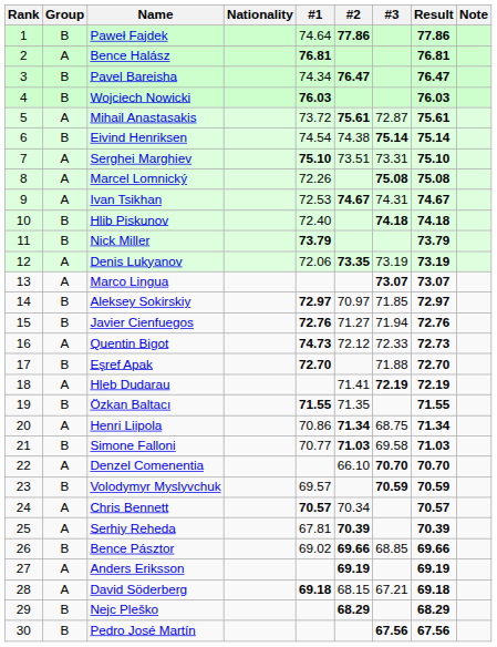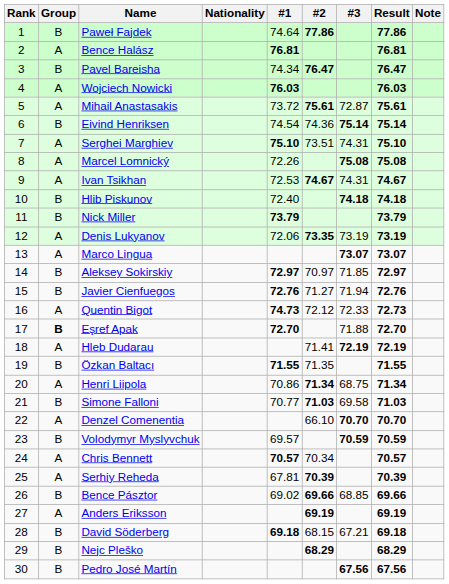 <table class="wikitable sortable" style="text-align:center">
 <tr>
 <th>Rank</th>
 <th>Group</th>
 <th>Name</th>
 <th>Nationality</th>
 <th>#1</th>
 <th>#2</th>
 <th>#3</th>
 <th>Result</th>
 <th>Note</th>
 </tr>
 <tr bgcolor=ccffcc>
 <td>1</td>
 <td>B</td>
 <td align=left><a href='#'>Paweł Fajdek</a></td>
 <td align=left></td>
 <td>74.64</td>
 <td><strong>77.86</strong></td>
 <td></td>
 <td><strong>77.86</strong></td>
 <td></td>
 </tr>
 <tr bgcolor=ccffcc>
 <td>2</td>
 <td>A</td>
 <td align=left><a href='#'>Bence Halász</a></td>
 <td align=left></td>
 <td><strong>76.81</strong></td>
 <td></td>
 <td></td>
 <td><strong>76.81</strong></td>
 <td></td>
 </tr>
 <tr bgcolor=ccffcc>
 <td>3</td>
 <td>B</td>
 <td align=left><a href='#'>Pavel Bareisha</a></td>
 <td align=left></td>
 <td>74.34</td>
 <td><strong>76.47</strong></td>
 <td></td>
 <td><strong>76.47</strong></td>
 <td></td>
 </tr>
 <tr bgcolor=ccffcc>
 <td>4</td>
-<td>B</td>
+<td>A</td>
 <td align=left><a href='#'>Wojciech Nowicki</a></td>
 <td align=left></td>
 <td><strong>76.03</strong></td>
 <td></td>
 <td></td>
 <td><strong>76.03</strong></td>
 <td></td>
 </tr>
 <tr bgcolor=ddffdd>
 <td>5</td>
 <td>A</td>
 <td align=left><a href='#'>Mihail Anastasakis</a></td>
 <td align=left></td>
 <td>73.72</td>
 <td><strong>75.61</strong></td>
 <td>72.87</td>
 <td><strong>75.61</strong></td>
 <td></td>
 </tr>
 <tr bgcolor=ddffdd>
 <td>6</td>
 <td>B</td>
 <td align=left><a href='#'>Eivind Henriksen</a></td>
 <td align=left></td>
 <td>74.54</td>
-<td>74.38</td>
+<td>74.36</td>
 <td><strong>75.14</strong></td>
 <td><strong>75.14</strong></td>
 <td></td>
 </tr>
 <tr bgcolor=ddffdd>
 <td>7</td>
 <td>A</td>
 <td align=left><a href='#'>Serghei Marghiev</a></td>
 <td align=left></td>
 <td><strong>75.10</strong></td>
 <td>73.51</td>
-<td>73.31</td>
+<td>74.31</td>
 <td><strong>75.10</strong></td>
 <td></td>
 </tr>
 <tr bgcolor=ddffdd>
 <td>8</td>
 <td>A</td>
 <td align=left><a href='#'>Marcel Lomnický</a></td>
 <td align=left></td>
 <td>72.26</td>
 <td></td>
 <td><strong>75.08</strong></td>
 <td><strong>75.08</strong></td>
 <td></td>
 </tr>
 <tr bgcolor=ddffdd>
 <td>9</td>
 <td>A</td>
 <td align=left><a href='#'>Ivan Tsikhan</a></td>
 <td align=left></td>
 <td>72.53</td>
 <td><strong>74.67</strong></td>
 <td>74.31</td>
 <td><strong>74.67</strong></td>
 <td></td>
 </tr>
 <tr bgcolor=ddffdd>
 <td>10</td>
 <td>B</td>
 <td align=left><a href='#'>Hlib Piskunov</a></td>
 <td align=left></td>
 <td>72.40</td>
 <td></td>
 <td><strong>74.18</strong></td>
 <td><strong>74.18</strong></td>
 <td></td>
 </tr>
 <tr bgcolor=ddffdd>
 <td>11</td>
 <td>B</td>
 <td align=left><a href='#'>Nick Miller</a></td>
 <td align=left></td>
 <td><strong>73.79</strong></td>
 <td></td>
 <td></td>
 <td><strong>73.79</strong></td>
 <td></td>
 </tr>
 <tr bgcolor=ddffdd>
 <td>12</td>
 <td>A</td>
 <td align=left><a href='#'>Denis Lukyanov</a></td>
 <td align=left></td>
 <td>72.06</td>
 <td><strong>73.35</strong></td>
 <td>73.19</td>
 <td><strong>73.19</strong></td>
 <td></td>
 </tr>
 <tr>
 <td>13</td>
 <td>A</td>
 <td align=left><a href='#'>Marco Lingua</a></td>
 <td align=left></td>
 <td></td>
 <td></td>
 <td><strong>73.07</strong></td>
 <td><strong>73.07</strong></td>
 <td></td>
 </tr>
 <tr>
 <td>14</td>
 <td>B</td>
 <td align=left><a href='#'>Aleksey Sokirskiy</a></td>
 <td align=left></td>
 <td><strong>72.97</strong></td>
 <td>70.97</td>
 <td>71.85</td>
 <td><strong>72.97</strong></td>
 <td></td>
 </tr>
 <tr>
 <td>15</td>
 <td>B</td>
 <td align=left><a href='#'>Javier Cienfuegos</a></td>
 <td align=left></td>
 <td><strong>72.76</strong></td>
 <td>71.27</td>
 <td>71.94</td>
 <td><strong>72.76</strong></td>
 <td></td>
 </tr>
 <tr>
 <td>16</td>
 <td>A</td>
 <td align=left><a href='#'>Quentin Bigot</a></td>
 <td align=left></td>
 <td><strong>74.73</strong></td>
 <td>72.12</td>
 <td>72.33</td>
 <td><strong>72.73</strong></td>
 <td></td>
 </tr>
 <tr>
 <td>17</td>
-<td>B</td>
+<td><strong>B</strong></td>
 <td align=left><a href='#'>Eşref Apak</a></td>
 <td align=left></td>
 <td><strong>72.70</strong></td>
 <td></td>
 <td>71.88</td>
 <td><strong>72.70</strong></td>
 <td></td>
 </tr>
 <tr>
 <td>18</td>
 <td>A</td>
 <td align=left><a href='#'>Hleb Dudarau</a></td>
 <td align=left></td>
 <td></td>
 <td>71.41</td>
 <td><strong>72.19</strong></td>
 <td><strong>72.19</strong></td>
 <td></td>
 </tr>
 <tr>
 <td>19</td>
 <td>B</td>
 <td align=left><a href='#'>Özkan Baltacı</a></td>
 <td align=left></td>
 <td><strong>71.55</strong></td>
 <td>71.35</td>
 <td></td>
 <td><strong>71.55</strong></td>
 <td></td>
 </tr>
 <tr>
 <td>20</td>
 <td>A</td>
 <td align=left><a href='#'>Henri Liipola</a></td>
 <td align=left></td>
 <td>70.86</td>
 <td><strong>71.34</strong></td>
 <td>68.75</td>
 <td><strong>71.34</strong></td>
 <td></td>
 </tr>
 <tr>
 <td>21</td>
 <td>B</td>
 <td align=left><a href='#'>Simone Falloni</a></td>
 <td align=left></td>
 <td>70.77</td>
 <td><strong>71.03</strong></td>
 <td>69.58</td>
 <td><strong>71.03</strong></td>
 <td></td>
 </tr>
 <tr>
 <td>22</td>
 <td>A</td>
 <td align=left><a href='#'>Denzel Comenentia</a></td>
 <td align=left></td>
 <td></td>
 <td>66.10</td>
 <td><strong>70.70</strong></td>
 <td><strong>70.70</strong></td>
 <td></td>
 </tr>
 <tr>
 <td>23</td>
 <td>B</td>
 <td align=left><a href='#'>Volodymyr Myslyvchuk</a></td>
 <td align=left></td>
 <td>69.57</td>
 <td></td>
 <td><strong>70.59</strong></td>
 <td><strong>70.59</strong></td>
 <td></td>
 </tr>
 <tr>
 <td>24</td>
 <td>A</td>
 <td align=left><a href='#'>Chris Bennett</a></td>
 <td align=left></td>
 <td><strong>70.57</strong></td>
 <td>70.34</td>
 <td></td>
 <td><strong>70.57</strong></td>
 <td></td>
 </tr>
 <tr>
 <td>25</td>
 <td>A</td>
 <td align=left><a href='#'>Serhiy Reheda</a></td>
 <td align=left></td>
 <td>67.81</td>
 <td><strong>70.39</strong></td>
 <td></td>
 <td><strong>70.39</strong></td>
 <td></td>
 </tr>
 <tr>
 <td>26</td>
 <td>B</td>
 <td align=left><a href='#'>Bence Pásztor</a></td>
 <td align=left></td>
 <td>69.02</td>
 <td><strong>69.66</strong></td>
 <td>68.85</td>
 <td><strong>69.66</strong></td>
 <td></td>
 </tr>
 <tr>
 <td>27</td>
 <td>A</td>
 <td align=left><a href='#'>Anders Eriksson</a></td>
 <td align=left></td>
 <td></td>
 <td><strong>69.19</strong></td>
 <td></td>
 <td><strong>69.19</strong></td>
 <td></td>
 </tr>
 <tr>
 <td>28</td>
-<td>A</td>
+<td>B</td>
 <td align=left><a href='#'>David Söderberg</a></td>
 <td align=left></td>
 <td><strong>69.18</strong></td>
 <td>68.15</td>
 <td>67.21</td>
 <td><strong>69.18</strong></td>
 <td></td>
 </tr>
 <tr>
 <td>29</td>
 <td>B</td>
 <td align=left><a href='#'>Nejc Pleško</a></td>
 <td align=left></td>
 <td></td>
 <td><strong>68.29</strong></td>
 <td></td>
 <td><strong>68.29</strong></td>
 <td></td>
 </tr>
 <tr>
 <td>30</td>
 <td>B</td>
 <td align=left><a href='#'>Pedro José Martín</a></td>
 <td align=left></td>
 <td></td>
 <td></td>
 <td><strong>67.56</strong></td>
 <td><strong>67.56</strong></td>
 <td></td>
 </tr>
 </table>
